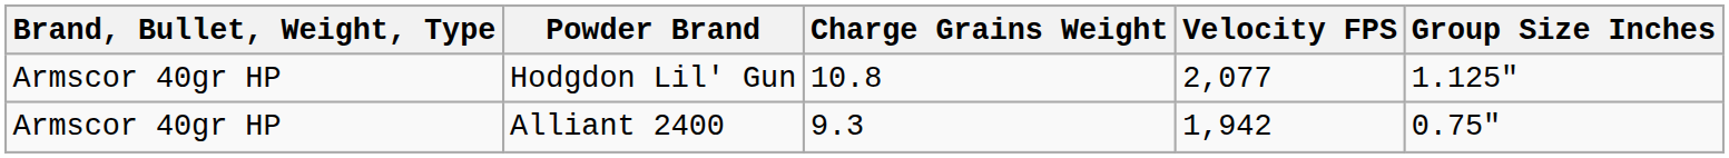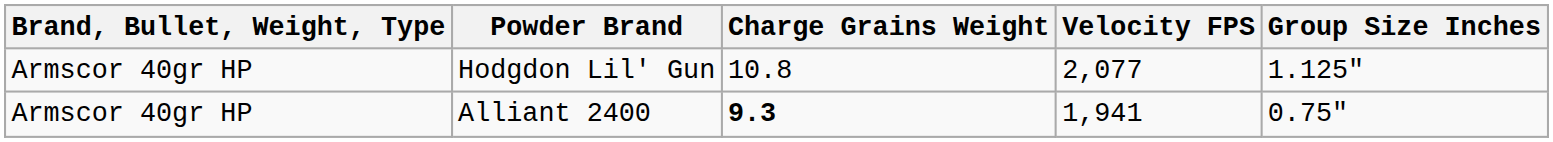 <table class="wikitable">
 <tr>
 <th>Brand, Bullet, Weight, Type</th>
 <th>Powder Brand</th>
 <th>Charge Grains Weight</th>
 <th>Velocity FPS</th>
 <th>Group Size Inches</th>
 </tr>
 <tr>
 <td>Armscor 40gr HP</td>
 <td>Hodgdon Lil' Gun</td>
 <td>10.8</td>
 <td>2,077</td>
 <td>1.125"</td>
 </tr>
 <tr>
 <td>Armscor 40gr HP</td>
 <td>Alliant 2400</td>
-<td>9.3</td>
-<td>1,942</td>
+<td><strong>9.3</strong></td>
+<td>1,941</td>
 <td>0.75"</td>
 </tr>
 </table>
